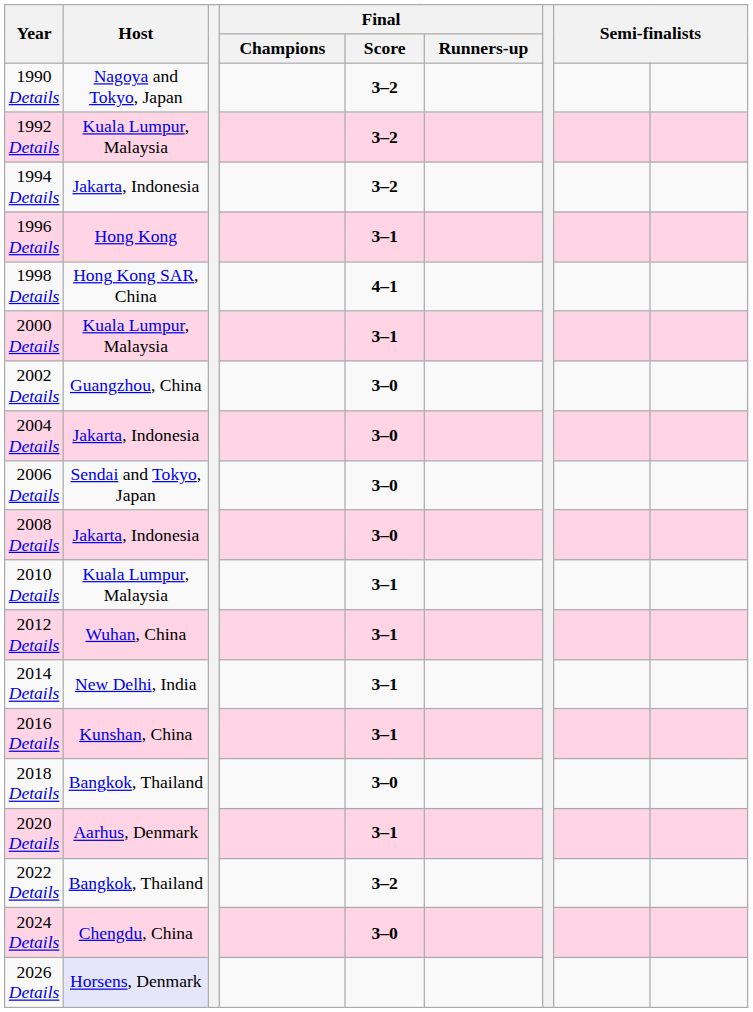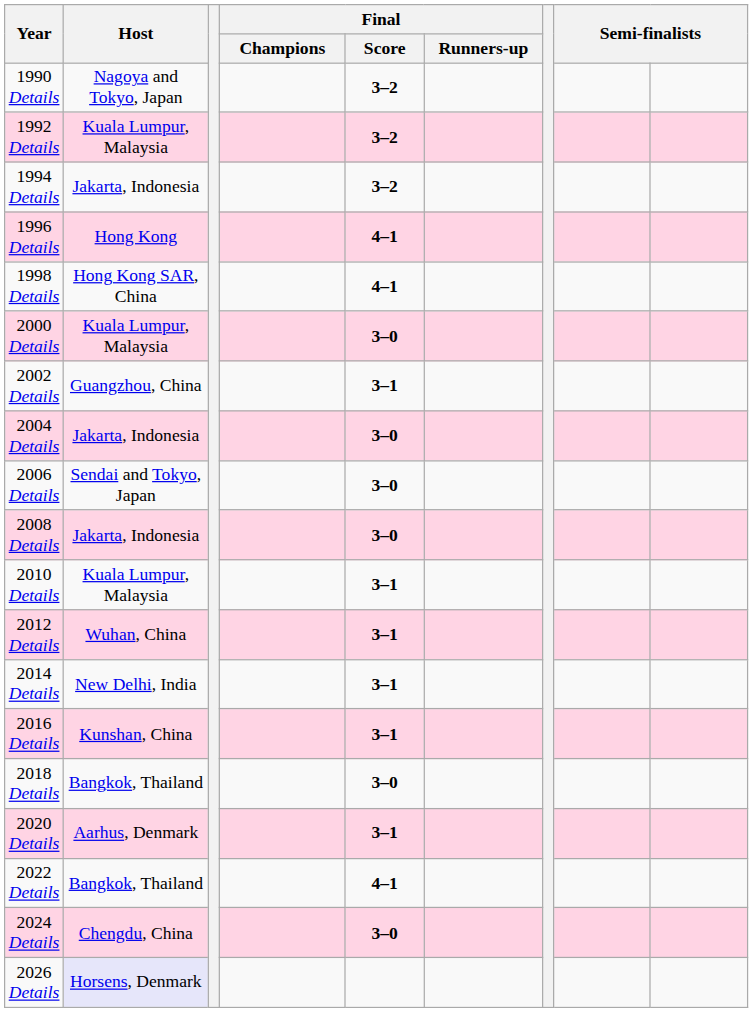 <table class=wikitable style="font-size:90%; text-align:center;"|->
 <tr>
 <th rowspan=2 width=40>Year</th>
 <th rowspan=2 width=150>Host</th>
 <th width=5 rowspan=21></th>
 <th colspan=3>Final</th>
 <th width=5 rowspan=21></th>
 <th colspan=2 rowspan=2>Semi-finalists</th>
 </tr>
 <tr>
 <th width=120>Champions</th>
 <th width=80>Score</th>
 <th width=120>Runners-up</th>
 </tr>
 <tr>
 <td>1990<br><em><a href='#'>Details</a></em></td>
 <td><a href='#'>Nagoya</a> and <a href='#'>Tokyo</a>, Japan</td>
 <td><strong></strong></td>
 <td><strong>3–2</strong></td>
 <td></td>
 <td width=120></td>
 <td width=120></td>
 </tr>
 <tr bgcolor=#FFD4E4>
 <td>1992<br><em><a href='#'>Details</a></em></td>
 <td><a href='#'>Kuala Lumpur</a>, Malaysia</td>
 <td><strong></strong></td>
 <td><strong>3–2</strong></td>
 <td></td>
 <td></td>
 <td></td>
 </tr>
 <tr>
 <td>1994<br><em><a href='#'>Details</a></em></td>
 <td><a href='#'>Jakarta</a>, Indonesia</td>
 <td><strong></strong></td>
 <td><strong>3–2</strong></td>
 <td></td>
 <td></td>
 <td></td>
 </tr>
 <tr bgcolor=#FFD4E4>
 <td>1996<br><em><a href='#'>Details</a></em></td>
 <td><a href='#'>Hong Kong</a></td>
 <td><strong></strong></td>
-<td><strong>3–1</strong></td>
+<td><strong>4–1</strong></td>
 <td></td>
 <td></td>
 <td></td>
 </tr>
 <tr>
 <td>1998<br><em><a href='#'>Details</a></em></td>
 <td><a href='#'>Hong Kong SAR</a>, China</td>
 <td><strong></strong></td>
 <td><strong>4–1</strong></td>
 <td></td>
 <td></td>
 <td></td>
 </tr>
 <tr bgcolor=#FFD4E4>
 <td>2000<br><em><a href='#'>Details</a></em></td>
 <td><a href='#'>Kuala Lumpur</a>, Malaysia</td>
 <td><strong></strong></td>
-<td><strong>3–1</strong></td>
+<td><strong>3–0</strong></td>
 <td></td>
 <td></td>
 <td></td>
 </tr>
 <tr>
 <td>2002<br><em><a href='#'>Details</a></em></td>
 <td><a href='#'>Guangzhou</a>, China</td>
 <td><strong></strong></td>
-<td><strong>3–0</strong></td>
+<td><strong>3–1</strong></td>
 <td></td>
 <td></td>
 <td></td>
 </tr>
 <tr bgcolor=#FFD4E4>
 <td>2004<br><em><a href='#'>Details</a></em></td>
 <td><a href='#'>Jakarta</a>, Indonesia</td>
 <td><strong></strong></td>
 <td><strong>3–0</strong></td>
 <td></td>
 <td></td>
 <td></td>
 </tr>
 <tr>
 <td>2006<br><em><a href='#'>Details</a></em></td>
 <td><a href='#'>Sendai</a> and <a href='#'>Tokyo</a>, Japan</td>
 <td><strong></strong></td>
 <td><strong>3–0</strong></td>
 <td></td>
 <td></td>
 <td></td>
 </tr>
 <tr bgcolor=#FFD4E4>
 <td>2008<br><em><a href='#'>Details</a></em></td>
 <td><a href='#'>Jakarta</a>, Indonesia</td>
 <td><strong></strong></td>
 <td><strong>3–0</strong></td>
 <td></td>
 <td></td>
 <td></td>
 </tr>
 <tr>
 <td>2010<br><em><a href='#'>Details</a></em></td>
 <td><a href='#'>Kuala Lumpur</a>, Malaysia</td>
 <td><strong></strong></td>
 <td><strong>3–1</strong></td>
 <td></td>
 <td></td>
 <td></td>
 </tr>
 <tr bgcolor=#FFD4E4>
 <td>2012<br><em><a href='#'>Details</a></em></td>
 <td><a href='#'>Wuhan</a>, China</td>
 <td><strong></strong></td>
 <td><strong>3–1</strong></td>
 <td></td>
 <td></td>
 <td></td>
 </tr>
 <tr>
 <td>2014<br><em><a href='#'>Details</a></em></td>
 <td><a href='#'>New Delhi</a>, India</td>
 <td><strong></strong></td>
 <td><strong>3–1</strong></td>
 <td></td>
 <td></td>
 <td></td>
 </tr>
 <tr bgcolor=#FFD4E4>
 <td>2016<br><em><a href='#'>Details</a></em></td>
 <td><a href='#'>Kunshan</a>, China</td>
 <td><strong></strong></td>
 <td><strong>3–1</strong></td>
 <td></td>
 <td></td>
 <td></td>
 </tr>
 <tr>
 <td>2018<br><em><a href='#'>Details</a></em></td>
 <td><a href='#'>Bangkok</a>, Thailand</td>
 <td><strong></strong></td>
 <td><strong>3–0</strong></td>
 <td></td>
 <td></td>
 <td></td>
 </tr>
 <tr bgcolor=#FFD4E4>
 <td>2020<br><em><a href='#'>Details</a></em></td>
 <td><a href='#'>Aarhus</a>, Denmark</td>
 <td><strong></strong></td>
 <td><strong>3–1</strong></td>
 <td></td>
 <td></td>
 <td></td>
 </tr>
 <tr>
 <td>2022<br><em><a href='#'>Details</a></em></td>
 <td><a href='#'>Bangkok</a>, Thailand</td>
 <td><strong></strong></td>
-<td><strong>3–2</strong></td>
+<td><strong>4–1</strong></td>
 <td></td>
 <td></td>
 <td></td>
 </tr>
 <tr bgcolor=#FFD4E4>
 <td>2024<br><em><a href='#'>Details</a></em></td>
 <td><a href='#'>Chengdu</a>, China</td>
 <td><strong></strong></td>
 <td><strong>3–0</strong></td>
 <td></td>
 <td></td>
 <td></td>
 </tr>
 <tr>
 <td>2026<br><em><a href='#'>Details</a></em></td>
 <td style="background: lavender;"><a href='#'>Horsens</a>, Denmark</td>
 <td></td>
 <td></td>
 <td></td>
 <td></td>
 <td></td>
 </tr>
 </table>
